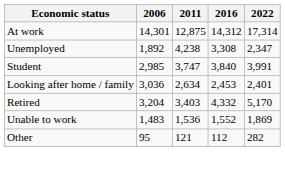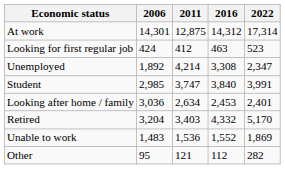 <table class="wikitable sortable">
 <tr>
 <th>Economic status</th>
 <th data-sort-type="number">2006</th>
 <th data-sort-type="number">2011</th>
 <th data-sort-type="number">2016</th>
 <th data-sort-type="number">2022</th>
 </tr>
 <tr>
 <td>At work</td>
 <td>14,301</td>
 <td>12,875</td>
 <td>14,312</td>
 <td>17,314</td>
 </tr>
 <tr>
+<td>Looking for first regular job</td>
+<td>424</td>
+<td>412</td>
+<td>463</td>
+<td>523</td>
+</tr>
+<tr>
 <td>Unemployed</td>
 <td>1,892</td>
-<td>4,238</td>
+<td>4,214</td>
 <td>3,308</td>
 <td>2,347</td>
 </tr>
 <tr>
 <td>Student</td>
 <td>2,985</td>
 <td>3,747</td>
 <td>3,840</td>
 <td>3,991</td>
 </tr>
 <tr>
 <td>Looking after home / family</td>
 <td>3,036</td>
 <td>2,634</td>
 <td>2,453</td>
 <td>2,401</td>
 </tr>
 <tr>
 <td>Retired</td>
 <td>3,204</td>
 <td>3,403</td>
 <td>4,332</td>
 <td>5,170</td>
 </tr>
 <tr>
 <td>Unable to work</td>
 <td>1,483</td>
 <td>1,536</td>
 <td>1,552</td>
 <td>1,869</td>
 </tr>
 <tr>
 <td>Other</td>
 <td>95</td>
 <td>121</td>
 <td>112</td>
 <td>282</td>
 </tr>
 </table>
